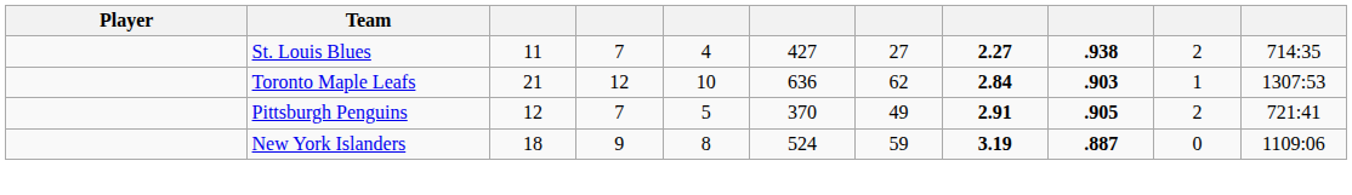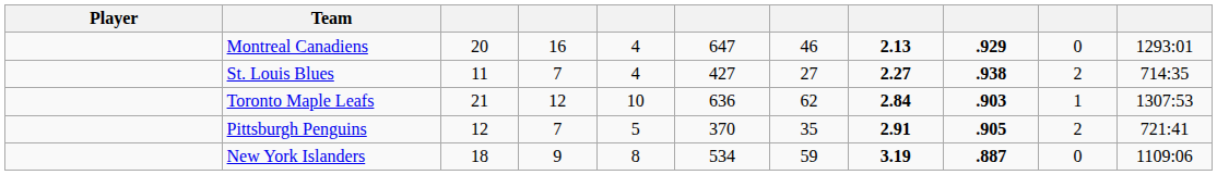 <table style="padding:3px; border-spacing:0; text-align:center;" class="wikitable sortable">
 <tr>
 <th style="width:12em">Player</th>
 <th style="width:12em">Team</th>
 <th style="width:4em"></th>
 <th style="width:4em"></th>
 <th style="width:4em"></th>
 <th style="width:5em"></th>
 <th style="width:4em"></th>
 <th style="width:5em"></th>
 <th style="width:5em"></th>
 <th style="width:4em"></th>
 <th style="width:5em"></th>
+</tr>
+<tr>
+<td align=left></td>
+<td align=left><a href='#'>Montreal Canadiens</a></td>
+<td>20</td>
+<td>16</td>
+<td>4</td>
+<td>647</td>
+<td>46</td>
+<td><strong>2.13</strong></td>
+<td><strong>.929</strong></td>
+<td>0</td>
+<td> 1293:01</td>
 </tr>
 <tr>
 <td align=left></td>
 <td align=left><a href='#'>St. Louis Blues</a></td>
 <td>11</td>
 <td>7</td>
 <td>4</td>
 <td>427</td>
 <td>27</td>
 <td><strong>2.27</strong></td>
 <td><strong>.938</strong></td>
 <td>2</td>
 <td> 714:35</td>
 </tr>
 <tr>
 <td align=left></td>
 <td align=left><a href='#'>Toronto Maple Leafs</a></td>
 <td>21</td>
 <td>12</td>
 <td>10</td>
 <td>636</td>
 <td>62</td>
 <td><strong>2.84</strong></td>
 <td><strong>.903</strong></td>
 <td>1</td>
 <td> 1307:53</td>
 </tr>
 <tr>
 <td align=left></td>
 <td align=left><a href='#'>Pittsburgh Penguins</a></td>
 <td>12</td>
 <td>7</td>
 <td>5</td>
 <td>370</td>
-<td>49</td>
+<td>35</td>
 <td><strong>2.91</strong></td>
 <td><strong>.905</strong></td>
 <td>2</td>
 <td> 721:41</td>
 </tr>
 <tr>
 <td align=left></td>
 <td align=left><a href='#'>New York Islanders</a></td>
 <td>18</td>
 <td>9</td>
 <td>8</td>
-<td>524</td>
+<td>534</td>
 <td>59</td>
 <td><strong>3.19</strong></td>
 <td><strong>.887</strong></td>
 <td>0</td>
 <td> 1109:06</td>
 </tr>
 </table>
